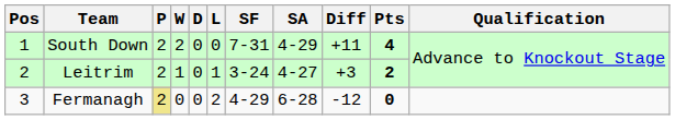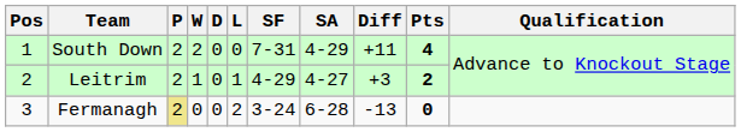 <table class="wikitable">
 <tr>
 <th>Pos</th>
 <th>Team</th>
 <th>P</th>
 <th>W</th>
 <th>D</th>
 <th>L</th>
 <th>SF</th>
 <th>SA</th>
 <th>Diff</th>
 <th>Pts</th>
 <th>Qualification</th>
 </tr>
 <tr align="center" style="background:#CCFFCC;">
 <td>1</td>
 <td>South Down</td>
 <td>2</td>
 <td>2</td>
 <td>0</td>
 <td>0</td>
 <td>7-31</td>
 <td>4-29</td>
 <td>+11</td>
 <td><strong>4</strong></td>
 <td rowspan="2">Advance to <a href='#'>Knockout Stage</a></td>
 </tr>
 <tr align="center" style="background:#CCFFCC;">
 <td>2</td>
 <td>Leitrim</td>
 <td>2</td>
 <td>1</td>
 <td>0</td>
 <td>1</td>
-<td>3-24</td>
+<td>4-29</td>
 <td>4-27</td>
 <td>+3</td>
 <td><strong>2</strong></td>
 </tr>
 <tr align="center">
 <td>3</td>
 <td>Fermanagh</td>
 <td style="background: khaki;">2</td>
 <td>0</td>
 <td>0</td>
 <td>2</td>
-<td>4-29</td>
+<td>3-24</td>
 <td>6-28</td>
-<td>-12</td>
+<td>-13</td>
 <td><strong>0</strong></td>
 <td></td>
 </tr>
 </table>
